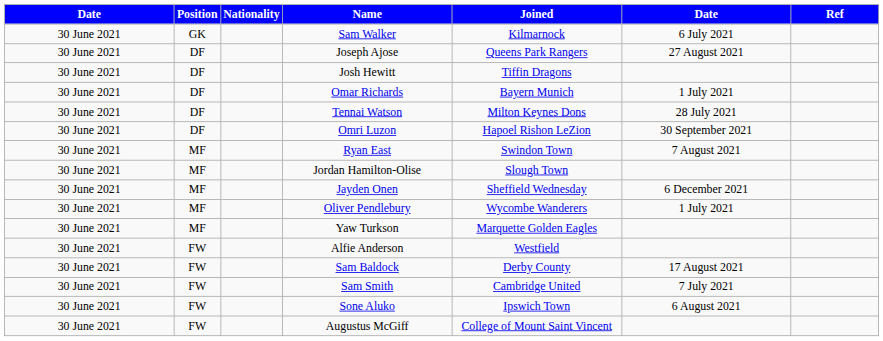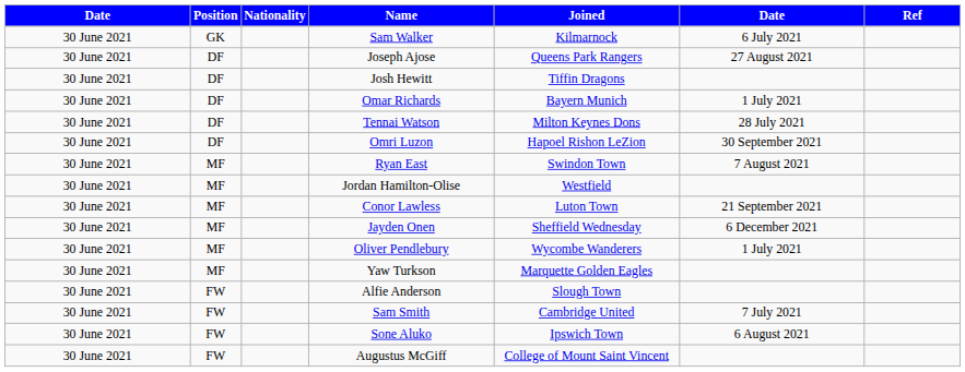 <table class="wikitable" style="text-align:center; font-size:90%">
 <tr>
 <th style="background:#00f; color:white; width:200px;">Date</th>
 <th style="background:#00f; color:white; width:50px;">Position</th>
 <th style="background:#00f; color:white; width:50px;">Nationality</th>
 <th style="background:#00f; color:white; width:200px;">Name</th>
 <th style="background:#00f; color:white; width:200px;">Joined</th>
 <th style="background:#00f; color:white; width:200px;">Date</th>
 <th style="background:#00f; color:white; width:100px;">Ref</th>
 </tr>
 <tr>
 <td>30 June 2021</td>
 <td>GK</td>
 <td></td>
 <td><a href='#'>Sam Walker</a></td>
 <td><a href='#'>Kilmarnock</a></td>
 <td>6 July 2021</td>
 <td></td>
 </tr>
 <tr>
 <td>30 June 2021</td>
 <td>DF</td>
 <td></td>
 <td>Joseph Ajose</td>
 <td><a href='#'>Queens Park Rangers</a></td>
 <td>27 August 2021</td>
 <td></td>
 </tr>
 <tr>
 <td>30 June 2021</td>
 <td>DF</td>
 <td></td>
 <td>Josh Hewitt</td>
 <td><a href='#'>Tiffin Dragons</a></td>
 <td></td>
 <td></td>
 </tr>
 <tr>
 <td>30 June 2021</td>
 <td>DF</td>
 <td></td>
 <td><a href='#'>Omar Richards</a></td>
 <td><a href='#'>Bayern Munich</a></td>
 <td>1 July 2021</td>
 <td></td>
 </tr>
 <tr>
 <td>30 June 2021</td>
 <td>DF</td>
 <td></td>
 <td><a href='#'>Tennai Watson</a></td>
 <td><a href='#'>Milton Keynes Dons</a></td>
 <td>28 July 2021</td>
 <td></td>
 </tr>
 <tr>
 <td>30 June 2021</td>
 <td>DF</td>
 <td></td>
 <td><a href='#'>Omri Luzon</a></td>
 <td><a href='#'>Hapoel Rishon LeZion</a></td>
 <td>30 September 2021</td>
 <td></td>
 </tr>
 <tr>
 <td>30 June 2021</td>
 <td>MF</td>
 <td></td>
 <td><a href='#'>Ryan East</a></td>
 <td><a href='#'>Swindon Town</a></td>
 <td>7 August 2021</td>
 <td></td>
 </tr>
 <tr>
 <td>30 June 2021</td>
 <td>MF</td>
 <td></td>
 <td>Jordan Hamilton-Olise</td>
-<td><a href='#'>Slough Town</a></td>
+<td><a href='#'>Westfield</a></td>
 <td></td>
+<td></td>
+</tr>
+<tr>
+<td>30 June 2021</td>
+<td>MF</td>
+<td></td>
+<td><a href='#'>Conor Lawless</a></td>
+<td><a href='#'>Luton Town</a></td>
+<td>21 September 2021</td>
 <td></td>
 </tr>
 <tr>
 <td>30 June 2021</td>
 <td>MF</td>
 <td></td>
 <td><a href='#'>Jayden Onen</a></td>
 <td><a href='#'>Sheffield Wednesday</a></td>
 <td>6 December 2021</td>
 <td></td>
 </tr>
 <tr>
 <td>30 June 2021</td>
 <td>MF</td>
 <td></td>
 <td><a href='#'>Oliver Pendlebury</a></td>
 <td><a href='#'>Wycombe Wanderers</a></td>
 <td>1 July 2021</td>
 <td></td>
 </tr>
 <tr>
 <td>30 June 2021</td>
 <td>MF</td>
 <td></td>
 <td>Yaw Turkson</td>
 <td><a href='#'>Marquette Golden Eagles</a></td>
 <td></td>
 <td></td>
 </tr>
 <tr>
 <td>30 June 2021</td>
 <td>FW</td>
 <td></td>
 <td>Alfie Anderson</td>
-<td><a href='#'>Westfield</a></td>
+<td><a href='#'>Slough Town</a></td>
 <td></td>
-<td></td>
-</tr>
-<tr>
-<td>30 June 2021</td>
-<td>FW</td>
-<td></td>
-<td><a href='#'>Sam Baldock</a></td>
-<td><a href='#'>Derby County</a></td>
-<td>17 August 2021</td>
 <td></td>
 </tr>
 <tr>
 <td>30 June 2021</td>
 <td>FW</td>
 <td></td>
 <td><a href='#'>Sam Smith</a></td>
 <td><a href='#'>Cambridge United</a></td>
 <td>7 July 2021</td>
 <td></td>
 </tr>
 <tr>
 <td>30 June 2021</td>
 <td>FW</td>
 <td></td>
 <td><a href='#'>Sone Aluko</a></td>
 <td><a href='#'>Ipswich Town</a></td>
 <td>6 August 2021</td>
 <td></td>
 </tr>
 <tr>
 <td>30 June 2021</td>
 <td>FW</td>
 <td></td>
 <td>Augustus McGiff</td>
 <td><a href='#'>College of Mount Saint Vincent</a></td>
 <td></td>
 <td></td>
 </tr>
 </table>
